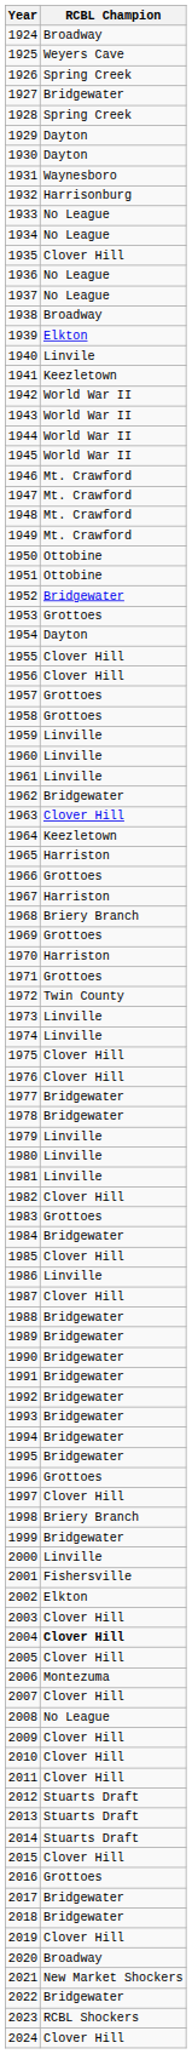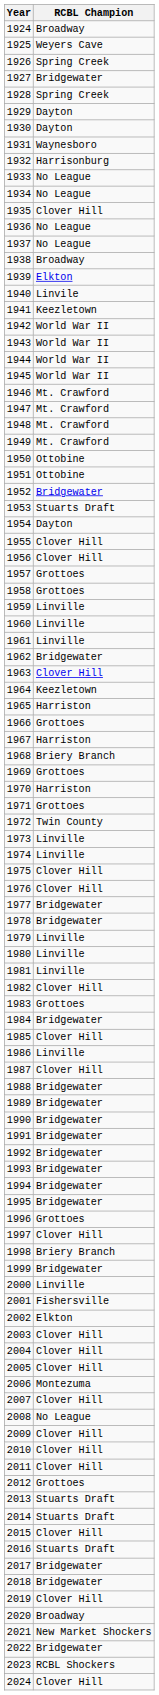 <table class="wikitable">
 <tr>
 <th>Year</th>
 <th>RCBL Champion</th>
 </tr>
 <tr>
 <td>1924</td>
 <td>Broadway</td>
 </tr>
 <tr>
 <td>1925</td>
 <td>Weyers Cave</td>
 </tr>
 <tr>
 <td>1926</td>
 <td>Spring Creek</td>
 </tr>
 <tr>
 <td>1927</td>
 <td>Bridgewater</td>
 </tr>
 <tr>
 <td>1928</td>
 <td>Spring Creek</td>
 </tr>
 <tr>
 <td>1929</td>
 <td>Dayton</td>
 </tr>
 <tr>
 <td>1930</td>
 <td>Dayton</td>
 </tr>
 <tr>
 <td>1931</td>
 <td>Waynesboro</td>
 </tr>
 <tr>
 <td>1932</td>
 <td>Harrisonburg</td>
 </tr>
 <tr>
 <td>1933</td>
 <td>No League</td>
 </tr>
 <tr>
 <td>1934</td>
 <td>No League</td>
 </tr>
 <tr>
 <td>1935</td>
 <td>Clover Hill</td>
 </tr>
 <tr>
 <td>1936</td>
 <td>No League</td>
 </tr>
 <tr>
 <td>1937</td>
 <td>No League</td>
 </tr>
 <tr>
 <td>1938</td>
 <td>Broadway</td>
 </tr>
 <tr>
 <td>1939</td>
 <td><a href='#'>Elkton</a></td>
 </tr>
 <tr>
 <td>1940</td>
 <td>Linvile</td>
 </tr>
 <tr>
 <td>1941</td>
 <td>Keezletown</td>
 </tr>
 <tr>
 <td>1942</td>
 <td>World War II</td>
 </tr>
 <tr>
 <td>1943</td>
 <td>World War II</td>
 </tr>
 <tr>
 <td>1944</td>
 <td>World War II</td>
 </tr>
 <tr>
 <td>1945</td>
 <td>World War II</td>
 </tr>
 <tr>
 <td>1946</td>
 <td>Mt. Crawford</td>
 </tr>
 <tr>
 <td>1947</td>
 <td>Mt. Crawford</td>
 </tr>
 <tr>
 <td>1948</td>
 <td>Mt. Crawford</td>
 </tr>
 <tr>
 <td>1949</td>
 <td>Mt. Crawford</td>
 </tr>
 <tr>
 <td>1950</td>
 <td>Ottobine</td>
 </tr>
 <tr>
 <td>1951</td>
 <td>Ottobine</td>
 </tr>
 <tr>
 <td>1952</td>
 <td><a href='#'>Bridgewater</a></td>
 </tr>
 <tr>
 <td>1953</td>
-<td>Grottoes</td>
+<td>Stuarts Draft</td>
 </tr>
 <tr>
 <td>1954</td>
 <td>Dayton</td>
 </tr>
 <tr>
 <td>1955</td>
 <td>Clover Hill</td>
 </tr>
 <tr>
 <td>1956</td>
 <td>Clover Hill</td>
 </tr>
 <tr>
 <td>1957</td>
 <td>Grottoes</td>
 </tr>
 <tr>
 <td>1958</td>
 <td>Grottoes</td>
 </tr>
 <tr>
 <td>1959</td>
 <td>Linville</td>
 </tr>
 <tr>
 <td>1960</td>
 <td>Linville</td>
 </tr>
 <tr>
 <td>1961</td>
 <td>Linville</td>
 </tr>
 <tr>
 <td>1962</td>
 <td>Bridgewater</td>
 </tr>
 <tr>
 <td>1963</td>
 <td><a href='#'>Clover Hill</a></td>
 </tr>
 <tr>
 <td>1964</td>
 <td>Keezletown</td>
 </tr>
 <tr>
 <td>1965</td>
 <td>Harriston</td>
 </tr>
 <tr>
 <td>1966</td>
 <td>Grottoes</td>
 </tr>
 <tr>
 <td>1967</td>
 <td>Harriston</td>
 </tr>
 <tr>
 <td>1968</td>
 <td>Briery Branch</td>
 </tr>
 <tr>
 <td>1969</td>
 <td>Grottoes</td>
 </tr>
 <tr>
 <td>1970</td>
 <td>Harriston</td>
 </tr>
 <tr>
 <td>1971</td>
 <td>Grottoes</td>
 </tr>
 <tr>
 <td>1972</td>
 <td>Twin County</td>
 </tr>
 <tr>
 <td>1973</td>
 <td>Linville</td>
 </tr>
 <tr>
 <td>1974</td>
 <td>Linville</td>
 </tr>
 <tr>
 <td>1975</td>
 <td>Clover Hill</td>
 </tr>
 <tr>
 <td>1976</td>
 <td>Clover Hill</td>
 </tr>
 <tr>
 <td>1977</td>
 <td>Bridgewater</td>
 </tr>
 <tr>
 <td>1978</td>
 <td>Bridgewater</td>
 </tr>
 <tr>
 <td>1979</td>
 <td>Linville</td>
 </tr>
 <tr>
 <td>1980</td>
 <td>Linville</td>
 </tr>
 <tr>
 <td>1981</td>
 <td>Linville</td>
 </tr>
 <tr>
 <td>1982</td>
 <td>Clover Hill</td>
 </tr>
 <tr>
 <td>1983</td>
 <td>Grottoes</td>
 </tr>
 <tr>
 <td>1984</td>
 <td>Bridgewater</td>
 </tr>
 <tr>
 <td>1985</td>
 <td>Clover Hill</td>
 </tr>
 <tr>
 <td>1986</td>
 <td>Linville</td>
 </tr>
 <tr>
 <td>1987</td>
 <td>Clover Hill</td>
 </tr>
 <tr>
 <td>1988</td>
 <td>Bridgewater</td>
 </tr>
 <tr>
 <td>1989</td>
 <td>Bridgewater</td>
 </tr>
 <tr>
 <td>1990</td>
 <td>Bridgewater</td>
 </tr>
 <tr>
 <td>1991</td>
 <td>Bridgewater</td>
 </tr>
 <tr>
 <td>1992</td>
 <td>Bridgewater</td>
 </tr>
 <tr>
 <td>1993</td>
 <td>Bridgewater</td>
 </tr>
 <tr>
 <td>1994</td>
 <td>Bridgewater</td>
 </tr>
 <tr>
 <td>1995</td>
 <td>Bridgewater</td>
 </tr>
 <tr>
 <td>1996</td>
 <td>Grottoes</td>
 </tr>
 <tr>
 <td>1997</td>
 <td>Clover Hill</td>
 </tr>
 <tr>
 <td>1998</td>
 <td>Briery Branch</td>
 </tr>
 <tr>
 <td>1999</td>
 <td>Bridgewater</td>
 </tr>
 <tr>
 <td>2000</td>
 <td>Linville</td>
 </tr>
 <tr>
 <td>2001</td>
 <td>Fishersville</td>
 </tr>
 <tr>
 <td>2002</td>
 <td>Elkton</td>
 </tr>
 <tr>
 <td>2003</td>
 <td>Clover Hill</td>
 </tr>
 <tr>
 <td>2004</td>
-<td><strong>Clover Hill</strong></td>
+<td>Clover Hill</td>
 </tr>
 <tr>
 <td>2005</td>
 <td>Clover Hill</td>
 </tr>
 <tr>
 <td>2006</td>
 <td>Montezuma</td>
 </tr>
 <tr>
 <td>2007</td>
 <td>Clover Hill</td>
 </tr>
 <tr>
 <td>2008</td>
 <td>No League</td>
 </tr>
 <tr>
 <td>2009</td>
 <td>Clover Hill</td>
 </tr>
 <tr>
 <td>2010</td>
 <td>Clover Hill</td>
 </tr>
 <tr>
 <td>2011</td>
 <td>Clover Hill</td>
 </tr>
 <tr>
 <td>2012</td>
-<td>Stuarts Draft</td>
+<td>Grottoes</td>
 </tr>
 <tr>
 <td>2013</td>
 <td>Stuarts Draft</td>
 </tr>
 <tr>
 <td>2014</td>
 <td>Stuarts Draft</td>
 </tr>
 <tr>
 <td>2015</td>
 <td>Clover Hill</td>
 </tr>
 <tr>
 <td>2016</td>
-<td>Grottoes</td>
+<td>Stuarts Draft</td>
 </tr>
 <tr>
 <td>2017</td>
 <td>Bridgewater</td>
 </tr>
 <tr>
 <td>2018</td>
 <td>Bridgewater</td>
 </tr>
 <tr>
 <td>2019</td>
 <td>Clover Hill</td>
 </tr>
 <tr>
 <td>2020</td>
 <td>Broadway</td>
 </tr>
 <tr>
 <td>2021</td>
 <td>New Market Shockers</td>
 </tr>
 <tr>
 <td>2022</td>
 <td>Bridgewater</td>
 </tr>
 <tr>
 <td>2023</td>
 <td>RCBL Shockers</td>
 </tr>
 <tr>
 <td>2024</td>
 <td>Clover Hill</td>
 </tr>
 </table>
